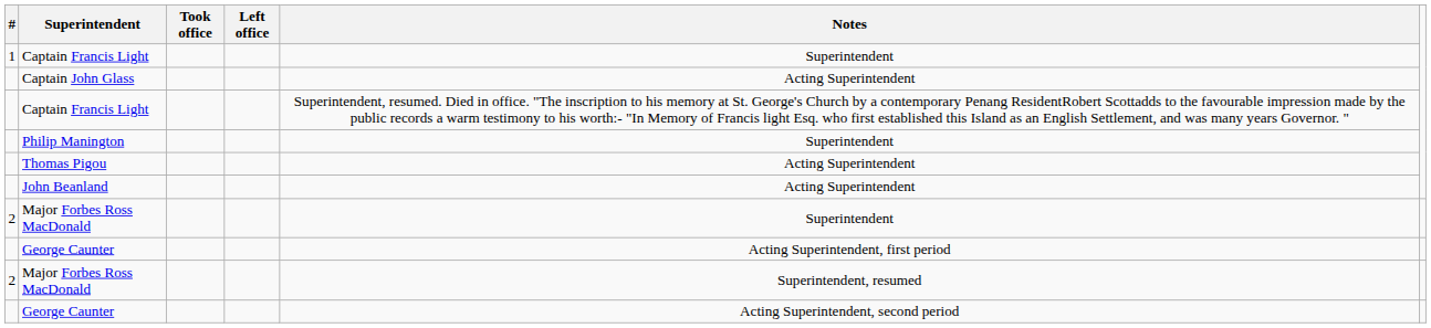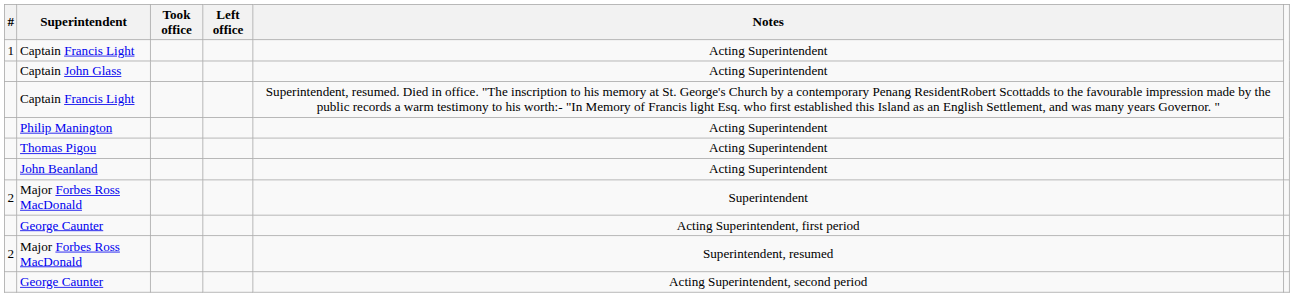 <table class="wikitable sortable"  style="text-align:center;">
 <tr>
 <th>#</th>
 <th>Superintendent</th>
 <th class="unsortable">Took office</th>
 <th class="unsortable">Left office</th>
 <th class="unsortable">Notes</th>
 </tr>
 <tr>
 <td>1</td>
 <td align="left">Captain <a href='#'>Francis Light</a></td>
 <td></td>
 <td></td>
-<td>Superintendent</td>
+<td>Acting Superintendent</td>
 </tr>
 <tr>
 <td></td>
 <td align="left">Captain <a href='#'>John Glass</a></td>
 <td></td>
 <td></td>
 <td>Acting Superintendent</td>
 </tr>
 <tr>
 <td></td>
 <td align="left">Captain <a href='#'>Francis Light</a></td>
 <td></td>
 <td></td>
 <td>Superintendent, resumed. Died in office. "The inscription to his memory at St. George's Church by a contemporary Penang ResidentRobert Scottadds to the favourable impression made by the public records a warm testimony to his worth:- "In Memory of Francis light Esq. who first established this Island as an English Settlement, and was many years Governor. "</td>
 </tr>
 <tr>
 <td></td>
 <td align="left"><a href='#'>Philip Manington</a></td>
 <td></td>
 <td></td>
-<td>Superintendent</td>
+<td>Acting Superintendent</td>
 </tr>
 <tr>
 <td></td>
 <td align="left"><a href='#'>Thomas Pigou</a></td>
 <td></td>
 <td></td>
 <td>Acting Superintendent</td>
 </tr>
 <tr>
 <td></td>
 <td align="left"><a href='#'>John Beanland</a></td>
 <td></td>
 <td></td>
 <td>Acting Superintendent</td>
 </tr>
 <tr>
 <td>2</td>
 <td align="left">Major <a href='#'>Forbes Ross MacDonald</a></td>
 <td></td>
 <td></td>
 <td>Superintendent</td>
 <td></td>
 </tr>
 <tr>
 <td></td>
 <td align="left"><a href='#'>George Caunter</a></td>
 <td></td>
 <td></td>
 <td>Acting Superintendent, first period</td>
 </tr>
 <tr>
 <td>2</td>
 <td align="left">Major <a href='#'>Forbes Ross MacDonald</a></td>
 <td></td>
 <td></td>
 <td>Superintendent, resumed</td>
 <td></td>
 </tr>
 <tr>
 <td></td>
 <td align="left"><a href='#'>George Caunter</a></td>
 <td></td>
 <td></td>
 <td>Acting Superintendent, second period</td>
 </tr>
 </table>
